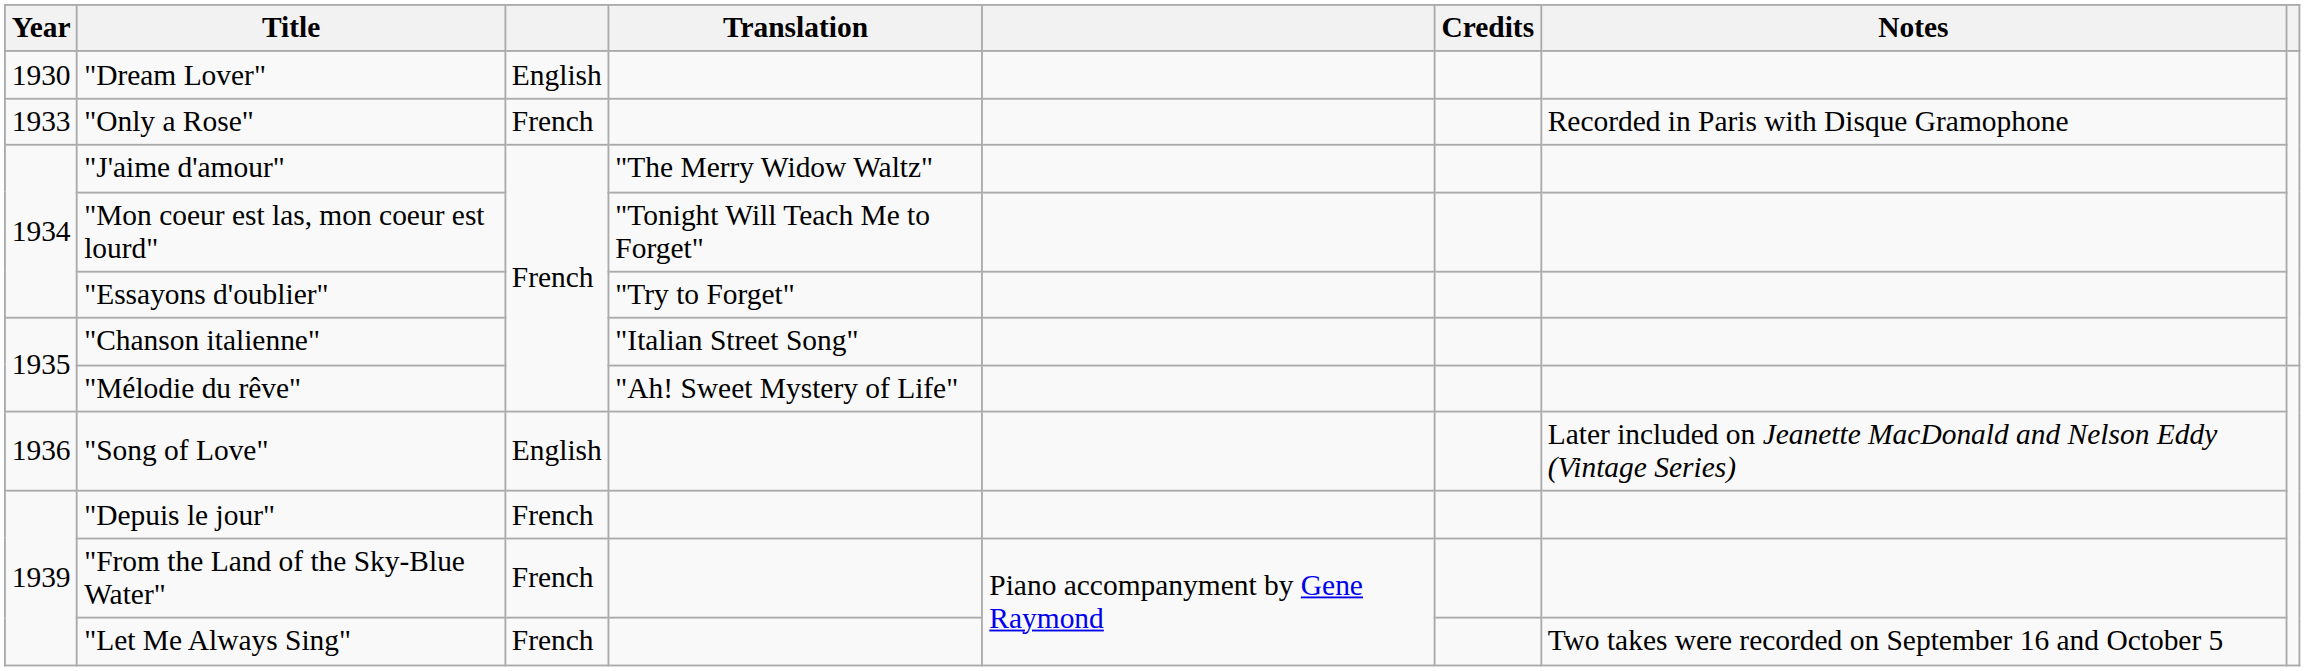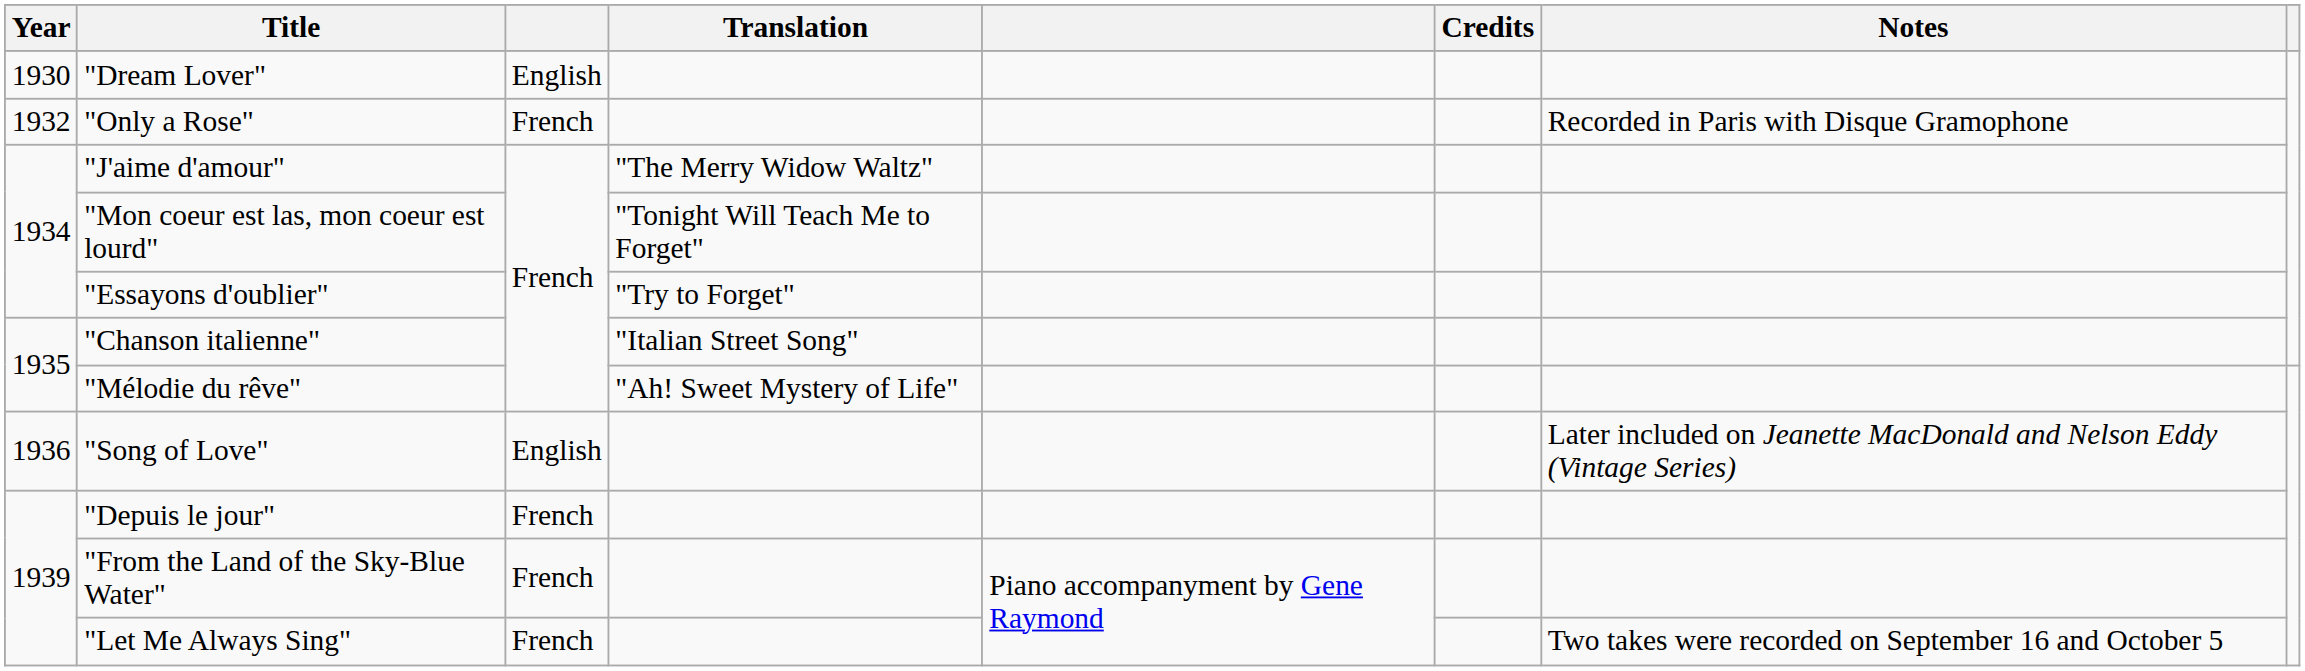 <table class="wikitable">
 <tr>
 <th>Year</th>
 <th>Title</th>
 <th></th>
 <th>Translation</th>
 <th></th>
 <th>Credits</th>
 <th>Notes</th>
 <th></th>
 </tr>
 <tr>
 <td>1930</td>
 <td>"Dream Lover"</td>
 <td>English</td>
 <td></td>
 <td></td>
 <td></td>
 <td></td>
 <td rowspan=6></td>
 </tr>
 <tr>
-<td>1933</td>
+<td>1932</td>
 <td>"Only a Rose"</td>
 <td>French</td>
 <td></td>
 <td></td>
 <td></td>
 <td>Recorded in Paris with Disque Gramophone</td>
 </tr>
 <tr>
 <td rowspan=3>1934</td>
 <td>"J'aime d'amour"</td>
 <td rowspan=5>French</td>
 <td>"The Merry Widow Waltz"</td>
 <td></td>
 <td></td>
 <td></td>
 </tr>
 <tr>
 <td>"Mon coeur est las, mon coeur est lourd"</td>
 <td>"Tonight Will Teach Me to Forget"</td>
 <td></td>
 <td></td>
 <td></td>
 </tr>
 <tr>
 <td>"Essayons d'oublier"</td>
 <td>"Try to Forget"</td>
 <td></td>
 <td></td>
 <td></td>
 </tr>
 <tr>
 <td rowspan=2>1935</td>
 <td>"Chanson italienne"</td>
 <td>"Italian Street Song"</td>
 <td></td>
 <td></td>
 <td></td>
 </tr>
 <tr>
 <td>"Mélodie du rêve"</td>
 <td>"Ah! Sweet Mystery of Life"</td>
 <td></td>
 <td></td>
 <td></td>
 <td rowspan=5></td>
 </tr>
 <tr>
 <td>1936</td>
 <td>"Song of Love"</td>
 <td>English</td>
 <td></td>
 <td></td>
 <td></td>
 <td>Later included on <em>Jeanette MacDonald and Nelson Eddy (Vintage Series)</em></td>
 </tr>
 <tr>
 <td rowspan=3>1939</td>
 <td>"Depuis le jour"</td>
 <td>French</td>
 <td></td>
 <td></td>
 <td></td>
 <td></td>
 </tr>
 <tr>
 <td>"From the Land of the Sky-Blue Water"</td>
 <td>French</td>
 <td></td>
 <td rowspan=2>Piano accompanyment by <a href='#'>Gene Raymond</a></td>
 <td></td>
 <td></td>
 </tr>
 <tr>
 <td>"Let Me Always Sing"</td>
 <td>French</td>
 <td></td>
 <td></td>
 <td>Two takes were recorded on September 16 and October 5</td>
 </tr>
 </table>
